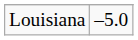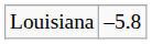 <table class="wikitable">
 <tr align="center">
 </tr>
 <tr align="center">
 <td>Louisiana</td>
-<td>–5.0</td>
+<td>–5.8</td>
 </tr>
 </table>
